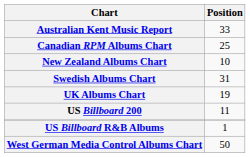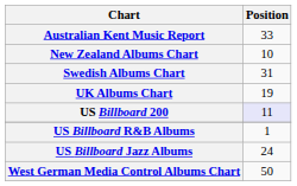 <table class="wikitable sortable plainrowheaders" style="text-align:center;">
 <tr>
 <th scope="col">Chart</th>
 <th scope="col">Position</th>
 </tr>
 <tr>
 <th scope="row"><a href='#'>Australian Kent Music Report</a></th>
 <td>33</td>
-</tr>
-<tr>
-<th scope="row"><a href='#'>Canadian <em>RPM</em> Albums Chart</a></th>
-<td>25</td>
 </tr>
 <tr>
 <th scope="row"><a href='#'>New Zealand Albums Chart</a></th>
 <td>10</td>
 </tr>
 <tr>
 <th scope="row"><a href='#'>Swedish Albums Chart</a></th>
 <td>31</td>
 </tr>
 <tr>
 <th scope="row"><a href='#'>UK Albums Chart</a></th>
 <td>19</td>
 </tr>
 <tr>
 <th scope="row">US <a href='#'><em>Billboard</em> 200</a></th>
-<td>11</td>
+<td style="background: lavender;">11</td>
 </tr>
 <tr>
 </tr>
 <tr>
 <th scope="row"><a href='#'>US <em>Billboard</em> R&B Albums</a></th>
 <td>1</td>
 </tr>
 <tr>
+<th scope="row"><a href='#'>US <em>Billboard</em> Jazz Albums</a></th>
+<td>24</td>
+</tr>
+<tr>
 <th scope="row"><a href='#'>West German Media Control Albums Chart</a></th>
 <td>50</td>
 </tr>
 </table>
